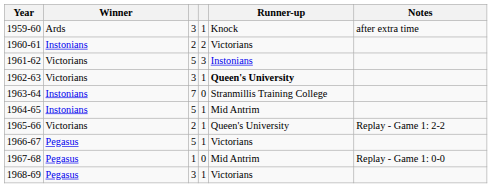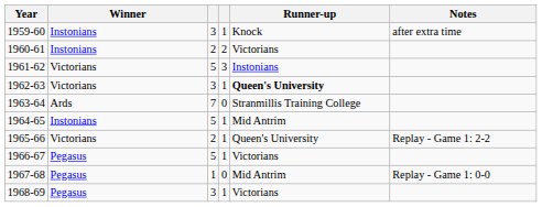 <table class="wikitable">
 <tr>
 <th>Year</th>
 <th>Winner</th>
 <th></th>
 <th></th>
 <th>Runner-up</th>
 <th>Notes</th>
 </tr>
 <tr>
 <td align="center">1959-60</td>
-<td>Ards</td>
+<td width=220><a href='#'>Instonians</a></td>
 <td align="center">3</td>
 <td align="center">1</td>
 <td width=220>Knock</td>
 <td width=200>after extra time</td>
 </tr>
 <tr>
 <td align="center">1960-61</td>
 <td><a href='#'>Instonians</a></td>
 <td align="center">2</td>
 <td align="center">2</td>
 <td>Victorians</td>
 <td></td>
 </tr>
 <tr>
 <td align="center">1961-62</td>
 <td>Victorians</td>
 <td align="center">5</td>
 <td align="center">3</td>
 <td><a href='#'>Instonians</a></td>
 <td></td>
 </tr>
 <tr>
 <td align="center">1962-63</td>
 <td>Victorians</td>
 <td align="center">3</td>
 <td align="center">1</td>
 <td><strong>Queen's University</strong></td>
 <td></td>
 </tr>
 <tr>
 <td align="center">1963-64</td>
-<td width=220><a href='#'>Instonians</a></td>
+<td>Ards</td>
 <td align="center">7</td>
 <td align="center">0</td>
 <td>Stranmillis Training College</td>
 <td></td>
 </tr>
 <tr>
 <td align="center">1964-65</td>
 <td><a href='#'>Instonians</a></td>
 <td align="center">5</td>
 <td align="center">1</td>
 <td>Mid Antrim</td>
 <td></td>
 </tr>
 <tr>
 <td align="center">1965-66</td>
 <td>Victorians</td>
 <td align="center">2</td>
 <td align="center">1</td>
 <td>Queen's University</td>
 <td>Replay - Game 1: 2-2</td>
 </tr>
 <tr>
 <td align="center">1966-67</td>
 <td><a href='#'>Pegasus</a></td>
 <td align="center">5</td>
 <td align="center">1</td>
 <td>Victorians</td>
 <td></td>
 </tr>
 <tr>
 <td align="center">1967-68</td>
 <td><a href='#'>Pegasus</a></td>
 <td align="center">1</td>
 <td align="center">0</td>
 <td>Mid Antrim</td>
 <td>Replay - Game 1: 0-0</td>
 </tr>
 <tr>
 <td align="center">1968-69</td>
 <td><a href='#'>Pegasus</a></td>
 <td align="center">3</td>
 <td align="center">1</td>
 <td>Victorians</td>
 <td></td>
 </tr>
 </table>
